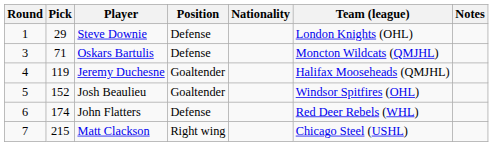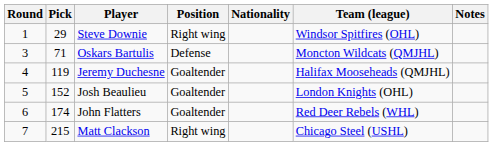 <table class="wikitable">
 <tr>
 <th>Round</th>
 <th>Pick</th>
 <th>Player</th>
 <th>Position</th>
 <th>Nationality</th>
 <th>Team (league)</th>
 <th>Notes</th>
 </tr>
 <tr>
 <td style="text-align:center">1</td>
 <td style="text-align:center">29</td>
 <td><a href='#'>Steve Downie</a></td>
-<td>Defense</td>
+<td>Right wing</td>
 <td></td>
-<td><a href='#'>London Knights</a> (OHL)</td>
+<td><a href='#'>Windsor Spitfires</a> (<a href='#'>OHL</a>)</td>
 <td></td>
 </tr>
 <tr>
 <td style="text-align:center">3</td>
 <td style="text-align:center">71</td>
 <td><a href='#'>Oskars Bartulis</a></td>
 <td>Defense</td>
 <td></td>
 <td><a href='#'>Moncton Wildcats</a> (<a href='#'>QMJHL</a>)</td>
 <td></td>
 </tr>
 <tr>
 <td style="text-align:center">4</td>
 <td style="text-align:center">119</td>
 <td><a href='#'>Jeremy Duchesne</a></td>
 <td>Goaltender</td>
 <td></td>
 <td><a href='#'>Halifax Mooseheads</a> (QMJHL)</td>
 <td></td>
 </tr>
 <tr>
 <td style="text-align:center">5</td>
 <td style="text-align:center">152</td>
 <td>Josh Beaulieu</td>
 <td>Goaltender</td>
 <td></td>
-<td><a href='#'>Windsor Spitfires</a> (<a href='#'>OHL</a>)</td>
+<td><a href='#'>London Knights</a> (OHL)</td>
 <td></td>
 </tr>
 <tr>
 <td style="text-align:center">6</td>
 <td style="text-align:center">174</td>
 <td>John Flatters</td>
-<td>Defense</td>
+<td>Goaltender</td>
 <td></td>
 <td><a href='#'>Red Deer Rebels</a> (<a href='#'>WHL</a>)</td>
 <td></td>
 </tr>
 <tr>
 <td style="text-align:center">7</td>
 <td style="text-align:center">215</td>
 <td><a href='#'>Matt Clackson</a></td>
 <td>Right wing</td>
 <td></td>
 <td><a href='#'>Chicago Steel</a> (<a href='#'>USHL</a>)</td>
 <td></td>
 </tr>
 </table>
